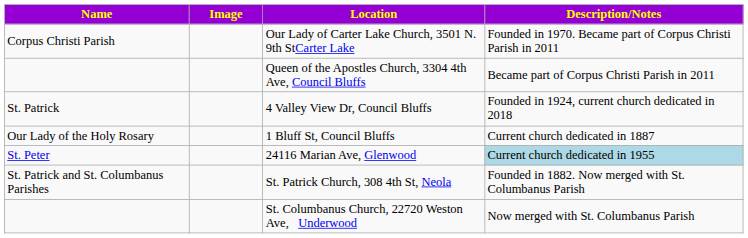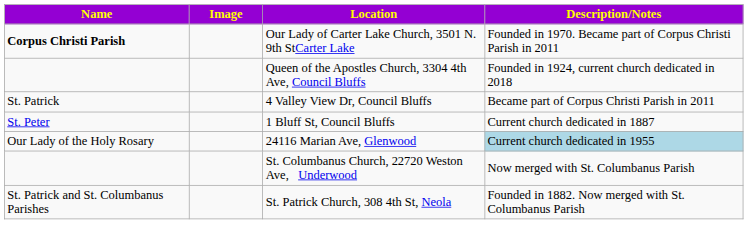 <table class="wikitable sortable" style="width:75%">
 <tr>
 <th style="background:darkviolet; color:yellow;" width="25%"><strong>Name</strong></th>
 <th style="background:darkviolet; color:yellow;" width="10%"><strong>Image</strong></th>
 <th style="background:darkviolet; color:yellow;" width="30%"><strong>Location</strong></th>
 <th style="background:darkviolet; color:yellow;" width="35%"><strong>Description/Notes</strong></th>
 </tr>
 <tr>
-<td>Corpus Christi Parish</td>
+<td><strong>Corpus Christi Parish</strong></td>
 <td></td>
 <td>Our Lady of Carter Lake Church, 3501 N. 9th St<a href='#'>Carter Lake</a></td>
 <td>Founded in 1970. Became part of Corpus Christi Parish in 2011</td>
 </tr>
 <tr>
 <td></td>
 <td></td>
 <td>Queen of the Apostles Church, 3304 4th Ave, <a href='#'>Council Bluffs</a></td>
-<td>Became part of Corpus Christi Parish in 2011</td>
+<td>Founded in 1924, current church dedicated in 2018</td>
 </tr>
 <tr>
 <td>St. Patrick</td>
 <td></td>
 <td>4 Valley View Dr, Council Bluffs</td>
-<td>Founded in 1924, current church dedicated in 2018</td>
+<td>Became part of Corpus Christi Parish in 2011</td>
 </tr>
 <tr>
-<td>Our Lady of the Holy Rosary</td>
+<td><a href='#'>St. Peter</a></td>
 <td></td>
 <td>1 Bluff St, Council Bluffs</td>
 <td>Current church dedicated in 1887</td>
 </tr>
 <tr>
-<td><a href='#'>St. Peter</a></td>
+<td>Our Lady of the Holy Rosary</td>
 <td></td>
 <td>24116 Marian Ave, <a href='#'>Glenwood</a></td>
 <td style="background: lightblue;">Current church dedicated in 1955</td>
+</tr>
+<tr>
+<td></td>
+<td></td>
+<td>St. Columbanus Church, 22720 Weston Ave,   <a href='#'>Underwood</a></td>
+<td>Now merged with St. Columbanus Parish</td>
 </tr>
 <tr>
 <td>St. Patrick and St. Columbanus Parishes</td>
 <td></td>
 <td>St. Patrick Church, 308 4th St, <a href='#'>Neola</a></td>
 <td>Founded in 1882. Now merged with St. Columbanus Parish</td>
 </tr>
-<tr>
-<td></td>
-<td></td>
-<td>St. Columbanus Church, 22720 Weston Ave,   <a href='#'>Underwood</a></td>
-<td>Now merged with St. Columbanus Parish</td>
-</tr>
 </table>
